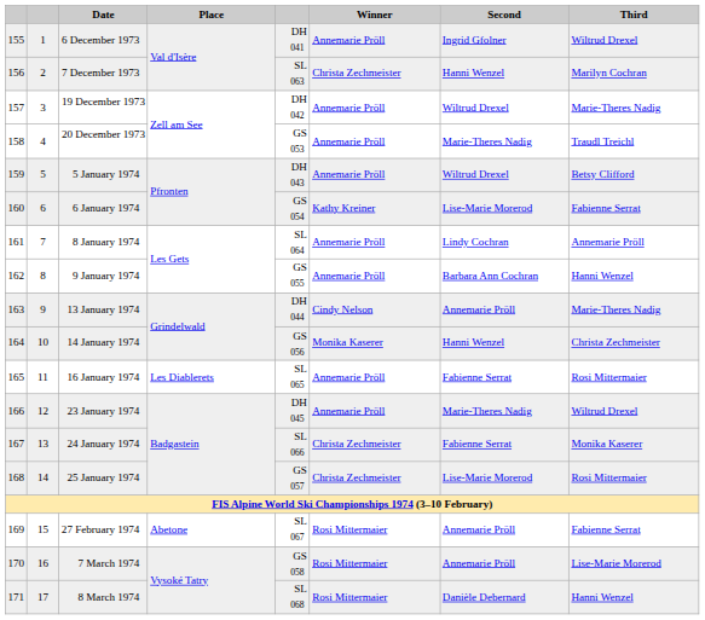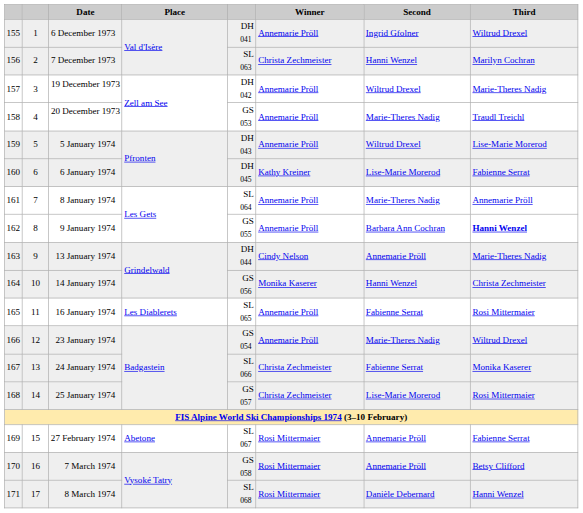 <table class="wikitable plainrowheaders" style="background:#fff; font-size:86%; line-height:16px; border:grey solid 1px; border-collapse:collapse;">
 <tr style="background:#ccc; text-align:center;">
 <td align="center" width="13"></td>
 <td align="center" width="40"></td>
 <td align="center" width="120"><strong>Date</strong></td>
 <td align="center" width="180"><strong>Place</strong></td>
 <td align="center" width="42"></td>
 <td align="center" width="185"><strong>Winner</strong></td>
 <td align="center" width="185"><strong>Second</strong></td>
 <td align="center" width="185"><strong>Third</strong></td>
 </tr>
 <tr bgcolor="#EFEFEF">
 <td align=center>155</td>
 <td align=center>1</td>
 <td align=right>6 December 1973  </td>
 <td rowspan=2> <a href='#'>Val d'Isère</a></td>
 <td align=right>DH <sub>041</sub> </td>
 <td> <a href='#'>Annemarie Pröll</a></td>
 <td> <a href='#'>Ingrid Gfolner</a></td>
 <td> <a href='#'>Wiltrud Drexel</a></td>
 </tr>
 <tr bgcolor="#EFEFEF">
 <td align=center>156</td>
 <td align=center>2</td>
 <td align=right>7 December 1973  </td>
 <td align=right>SL <sub>063</sub> </td>
 <td> <a href='#'>Christa Zechmeister</a></td>
 <td> <a href='#'>Hanni Wenzel</a></td>
 <td> <a href='#'>Marilyn Cochran</a></td>
 </tr>
 <tr>
 <td align=center>157</td>
 <td align=center>3</td>
 <td align=right>19 December 1973  </td>
 <td rowspan=2> <a href='#'>Zell am See</a></td>
 <td align=right>DH <sub>042</sub> </td>
 <td> <a href='#'>Annemarie Pröll</a></td>
 <td> <a href='#'>Wiltrud Drexel</a></td>
 <td> <a href='#'>Marie-Theres Nadig</a></td>
 </tr>
 <tr>
 <td align=center>158</td>
 <td align=center>4</td>
 <td align=right>20 December 1973  </td>
 <td align=right>GS <sub>053</sub> </td>
 <td> <a href='#'>Annemarie Pröll</a></td>
 <td> <a href='#'>Marie-Theres Nadig</a></td>
 <td> <a href='#'>Traudl Treichl</a></td>
 </tr>
 <tr bgcolor="#EFEFEF">
 <td align=center>159</td>
 <td align=center>5</td>
 <td align=right>5 January 1974  </td>
 <td rowspan=2> <a href='#'>Pfronten</a></td>
 <td align=right>DH <sub>043</sub> </td>
 <td> <a href='#'>Annemarie Pröll</a></td>
 <td> <a href='#'>Wiltrud Drexel</a></td>
-<td> <a href='#'>Betsy Clifford</a></td>
+<td> <a href='#'>Lise-Marie Morerod</a></td>
 </tr>
 <tr bgcolor="#EFEFEF">
 <td align=center>160</td>
 <td align=center>6</td>
 <td align=right>6 January 1974  </td>
-<td align=right>GS <sub>054</sub> </td>
+<td align=right>DH <sub>045</sub> </td>
 <td> <a href='#'>Kathy Kreiner</a></td>
 <td> <a href='#'>Lise-Marie Morerod</a></td>
 <td> <a href='#'>Fabienne Serrat</a></td>
 </tr>
 <tr>
 <td align=center>161</td>
 <td align=center>7</td>
 <td align=right>8 January 1974  </td>
 <td rowspan=2> <a href='#'>Les Gets</a></td>
 <td align=right>SL <sub>064</sub> </td>
 <td> <a href='#'>Annemarie Pröll</a></td>
-<td> <a href='#'>Lindy Cochran</a></td>
+<td> <a href='#'>Marie-Theres Nadig</a></td>
 <td> <a href='#'>Annemarie Pröll</a></td>
 </tr>
 <tr>
 <td align=center>162</td>
 <td align=center>8</td>
 <td align=right>9 January 1974  </td>
 <td align=right>GS <sub>055</sub> </td>
 <td> <a href='#'>Annemarie Pröll</a></td>
 <td> <a href='#'>Barbara Ann Cochran</a></td>
-<td> <a href='#'>Hanni Wenzel</a></td>
+<td><strong> <a href='#'>Hanni Wenzel</a></strong></td>
 </tr>
 <tr bgcolor="#EFEFEF">
 <td align=center>163</td>
 <td align=center>9</td>
 <td align=right>13 January 1974  </td>
 <td rowspan=2> <a href='#'>Grindelwald</a></td>
 <td align=right>DH <sub>044</sub> </td>
 <td> <a href='#'>Cindy Nelson</a></td>
 <td> <a href='#'>Annemarie Pröll</a></td>
 <td> <a href='#'>Marie-Theres Nadig</a></td>
 </tr>
 <tr bgcolor="#EFEFEF">
 <td align=center>164</td>
 <td align=center>10</td>
 <td align=right>14 January 1974  </td>
 <td align=right>GS <sub>056</sub> </td>
 <td> <a href='#'>Monika Kaserer</a></td>
 <td> <a href='#'>Hanni Wenzel</a></td>
 <td> <a href='#'>Christa Zechmeister</a></td>
 </tr>
 <tr>
 <td align=center>165</td>
 <td align=center>11</td>
 <td align=right>16 January 1974  </td>
 <td> <a href='#'>Les Diablerets</a></td>
 <td align=right>SL <sub>065</sub> </td>
 <td> <a href='#'>Annemarie Pröll</a></td>
 <td> <a href='#'>Fabienne Serrat</a></td>
 <td> <a href='#'>Rosi Mittermaier</a></td>
 </tr>
 <tr bgcolor="#EFEFEF">
 <td align=center>166</td>
 <td align=center>12</td>
 <td align=right>23 January 1974  </td>
 <td rowspan=3> <a href='#'>Badgastein</a></td>
-<td align=right>DH <sub>045</sub> </td>
+<td align=right>GS <sub>054</sub> </td>
 <td> <a href='#'>Annemarie Pröll</a></td>
 <td> <a href='#'>Marie-Theres Nadig</a></td>
 <td> <a href='#'>Wiltrud Drexel</a></td>
 </tr>
 <tr bgcolor="#EFEFEF">
 <td align=center>167</td>
 <td align=center>13</td>
 <td align=right>24 January 1974  </td>
 <td align=right>SL <sub>066</sub> </td>
 <td> <a href='#'>Christa Zechmeister</a></td>
 <td> <a href='#'>Fabienne Serrat</a></td>
 <td> <a href='#'>Monika Kaserer</a></td>
 </tr>
 <tr bgcolor="#EFEFEF">
 <td align=center>168</td>
 <td align=center>14</td>
 <td align=right>25 January 1974  </td>
 <td align=right>GS <sub>057</sub> </td>
 <td> <a href='#'>Christa Zechmeister</a></td>
 <td> <a href='#'>Lise-Marie Morerod</a></td>
 <td> <a href='#'>Rosi Mittermaier</a></td>
 </tr>
 <tr style="background:#FFEBAD">
 <td colspan="8" style="text-align:center;"><strong><a href='#'>FIS Alpine World Ski Championships 1974</a> (3–10 February)</strong></td>
 </tr>
 <tr align="left">
 <td align=center>169</td>
 <td align=center>15</td>
 <td align=right>27 February 1974  </td>
 <td> <a href='#'>Abetone</a></td>
 <td align=right>SL <sub>067</sub> </td>
 <td> <a href='#'>Rosi Mittermaier</a></td>
 <td> <a href='#'>Annemarie Pröll</a></td>
 <td> <a href='#'>Fabienne Serrat</a></td>
 </tr>
 <tr bgcolor="#EFEFEF">
 <td align=center>170</td>
 <td align=center>16</td>
 <td align=right>7 March 1974  </td>
 <td rowspan=2> <a href='#'>Vysoké Tatry</a></td>
 <td align=right>GS <sub>058</sub> </td>
 <td> <a href='#'>Rosi Mittermaier</a></td>
 <td> <a href='#'>Annemarie Pröll</a></td>
-<td> <a href='#'>Lise-Marie Morerod</a></td>
+<td> <a href='#'>Betsy Clifford</a></td>
 </tr>
 <tr bgcolor="#EFEFEF">
 <td align=center>171</td>
 <td align=center>17</td>
 <td align=right>8 March 1974  </td>
 <td align=right>SL <sub>068</sub> </td>
 <td> <a href='#'>Rosi Mittermaier</a></td>
 <td> <a href='#'>Danièle Debernard</a></td>
 <td> <a href='#'>Hanni Wenzel</a></td>
 </tr>
 </table>
